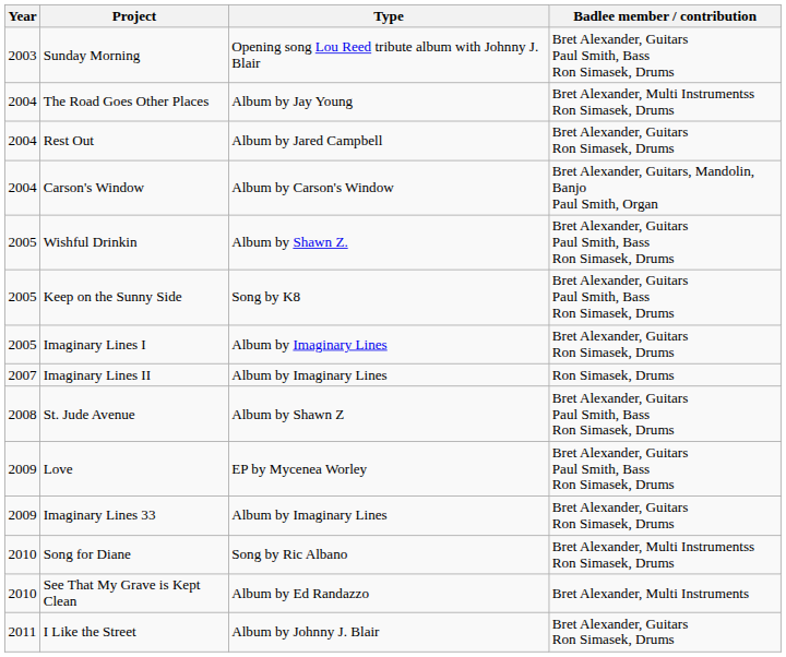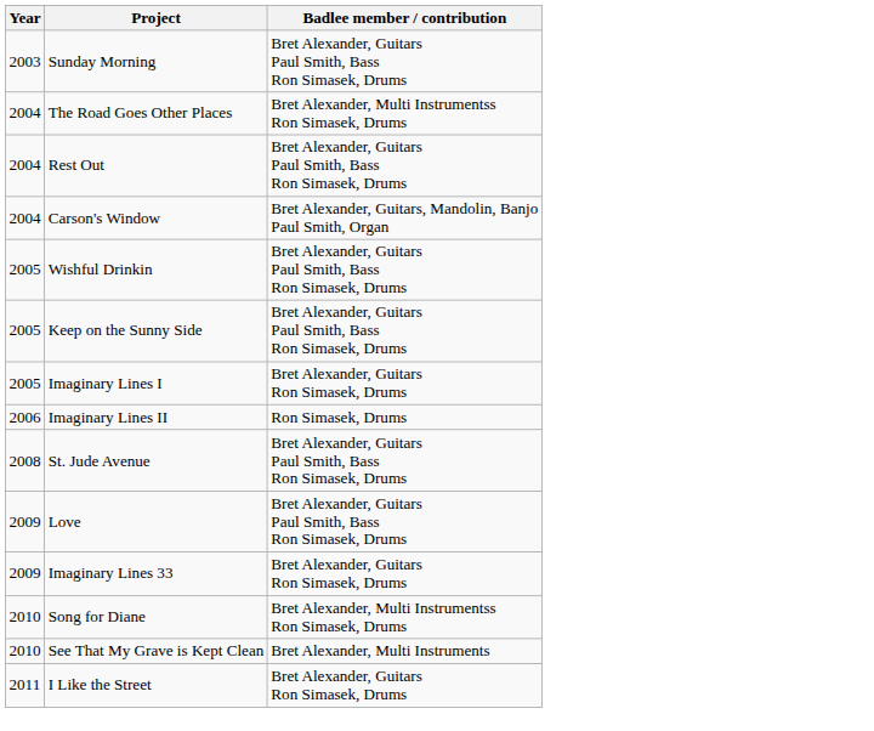 <table class="wikitable">
 <tr>
 <th>Year</th>
 <th>Project</th>
-<th>Type</th>
 <th>Badlee member / contribution</th>
 </tr>
 <tr>
 <td>2003</td>
 <td>Sunday Morning</td>
-<td>Opening song <a href='#'>Lou Reed</a> tribute album with Johnny J. Blair</td>
 <td>Bret Alexander, Guitars<br>Paul Smith, Bass<br>Ron Simasek, Drums</td>
 </tr>
 <tr>
 <td>2004</td>
 <td>The Road Goes Other Places</td>
-<td>Album by Jay Young</td>
 <td>Bret Alexander, Multi Instrumentss<br>Ron Simasek, Drums</td>
 </tr>
 <tr>
 <td>2004</td>
 <td>Rest Out</td>
-<td>Album by Jared Campbell</td>
-<td>Bret Alexander, Guitars<br>Ron Simasek, Drums</td>
+<td>Bret Alexander, Guitars<br>Paul Smith, Bass<br>Ron Simasek, Drums</td>
 </tr>
 <tr>
 <td>2004</td>
 <td>Carson's Window</td>
-<td>Album by Carson's Window</td>
 <td>Bret Alexander, Guitars, Mandolin, Banjo<br>Paul Smith, Organ</td>
 </tr>
 <tr>
 <td>2005</td>
 <td>Wishful Drinkin</td>
-<td>Album by <a href='#'>Shawn Z.</a></td>
 <td>Bret Alexander, Guitars<br>Paul Smith, Bass<br>Ron Simasek, Drums</td>
 </tr>
 <tr>
 <td>2005</td>
 <td>Keep on the Sunny Side</td>
-<td>Song by K8</td>
 <td>Bret Alexander, Guitars<br>Paul Smith, Bass<br>Ron Simasek, Drums<br></td>
 </tr>
 <tr>
 <td>2005</td>
 <td>Imaginary Lines I</td>
-<td>Album by <a href='#'>Imaginary Lines</a></td>
 <td>Bret Alexander, Guitars<br>Ron Simasek, Drums</td>
 </tr>
 <tr>
-<td>2007</td>
+<td>2006</td>
 <td>Imaginary Lines II</td>
-<td>Album by Imaginary Lines</td>
 <td>Ron Simasek, Drums</td>
 </tr>
 <tr>
 <td>2008</td>
 <td>St. Jude Avenue</td>
-<td>Album by Shawn Z</td>
 <td>Bret Alexander, Guitars<br>Paul Smith, Bass<br>Ron Simasek, Drums</td>
 </tr>
 <tr>
 <td>2009</td>
 <td>Love</td>
-<td>EP by Mycenea Worley</td>
 <td>Bret Alexander, Guitars<br>Paul Smith, Bass<br>Ron Simasek, Drums</td>
 </tr>
 <tr>
 <td>2009</td>
 <td>Imaginary Lines 33</td>
-<td>Album by Imaginary Lines</td>
 <td>Bret Alexander, Guitars<br>Ron Simasek, Drums</td>
 </tr>
 <tr>
 <td>2010</td>
 <td>Song for Diane</td>
-<td>Song by Ric Albano</td>
 <td>Bret Alexander, Multi Instrumentss<br>Ron Simasek, Drums<br></td>
 </tr>
 <tr>
 <td>2010</td>
 <td>See That My Grave is Kept Clean</td>
-<td>Album by Ed Randazzo</td>
 <td>Bret Alexander, Multi Instruments</td>
 </tr>
 <tr>
 <td>2011</td>
 <td>I Like the Street</td>
-<td>Album by Johnny J. Blair</td>
 <td>Bret Alexander, Guitars<br>Ron Simasek, Drums</td>
 </tr>
 </table>
